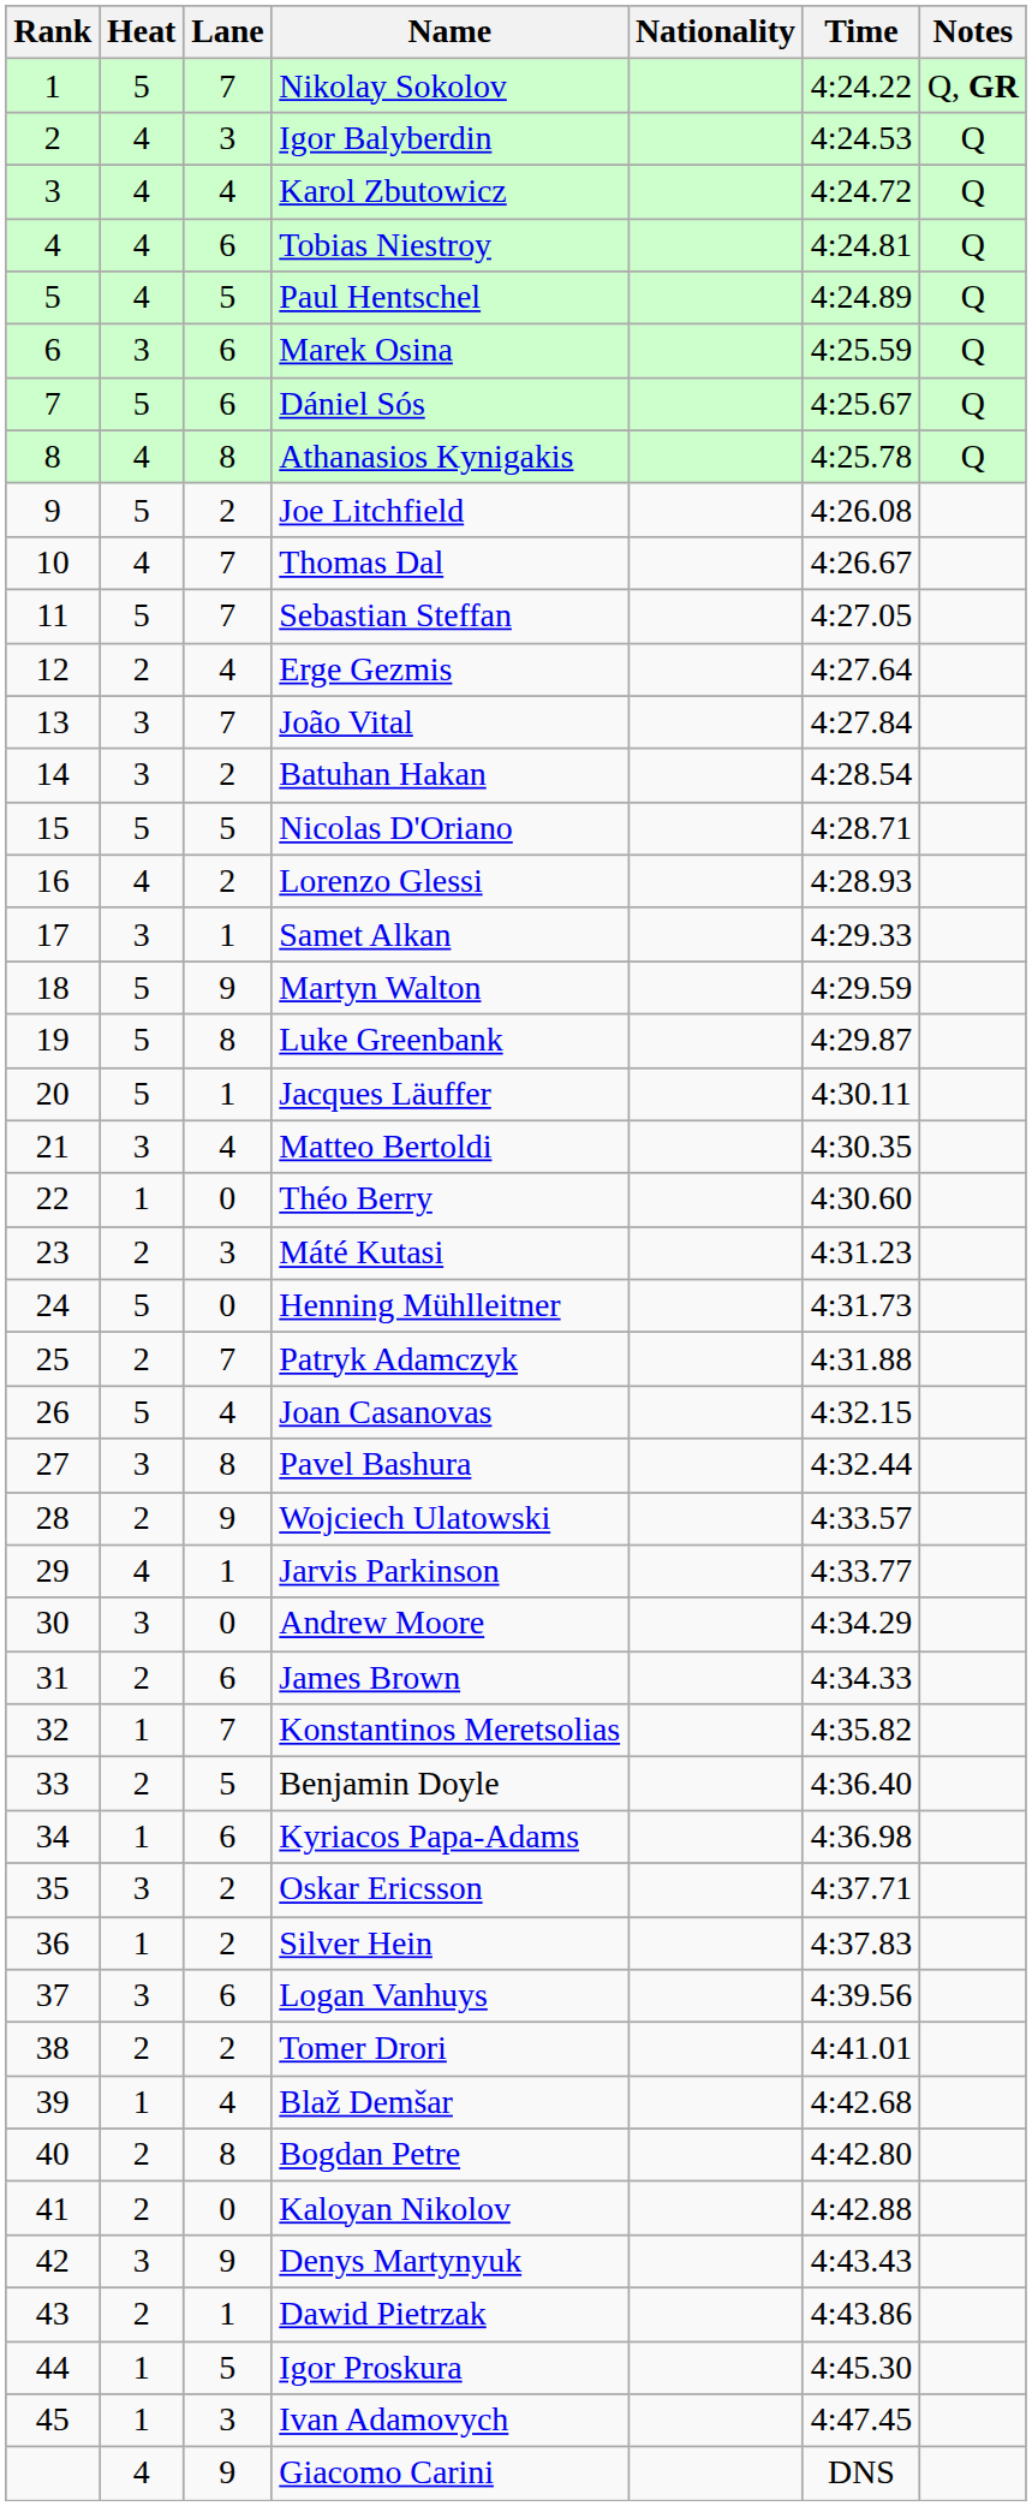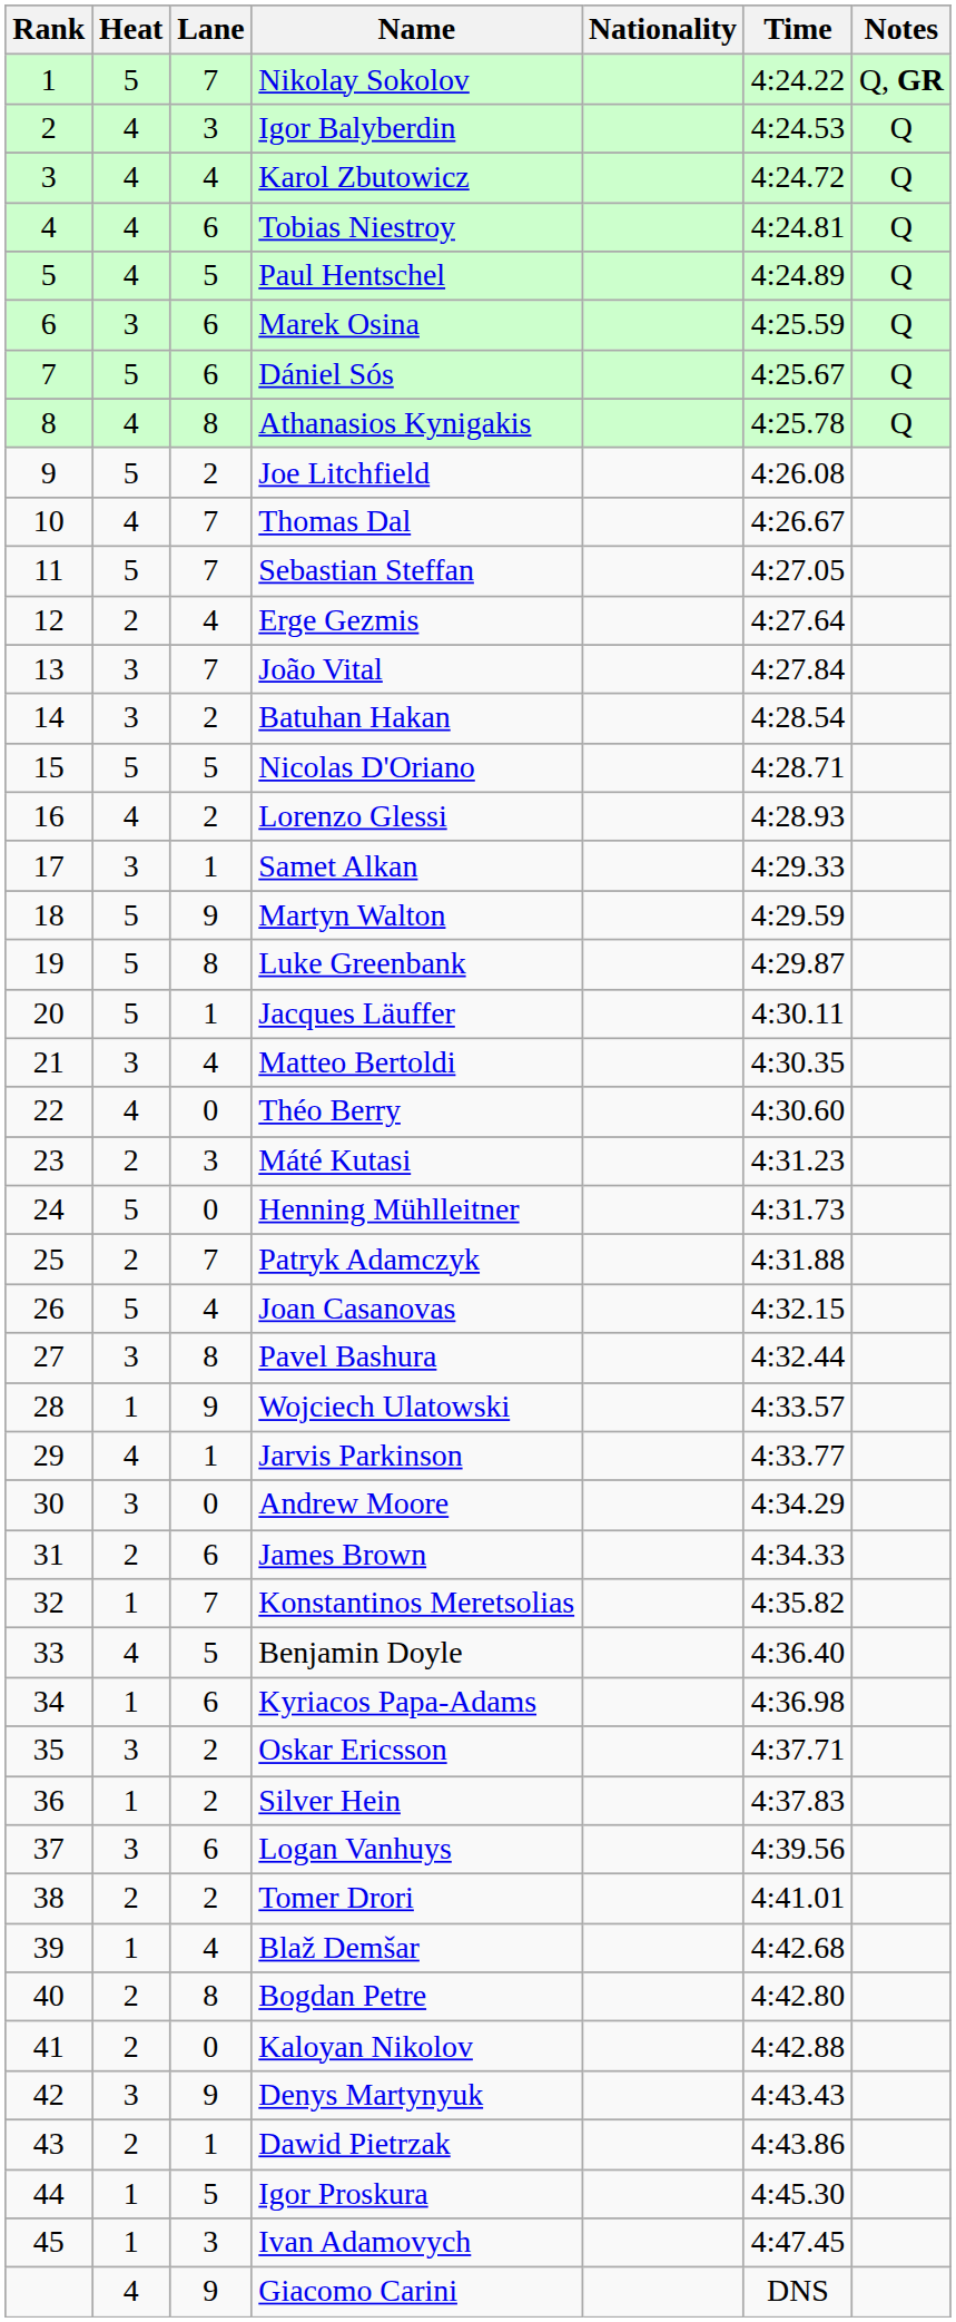 <table class="wikitable sortable" style="text-align:center">
 <tr>
 <th>Rank</th>
 <th>Heat</th>
 <th>Lane</th>
 <th>Name</th>
 <th>Nationality</th>
 <th>Time</th>
 <th>Notes</th>
 </tr>
 <tr bgcolor=ccffcc>
 <td>1</td>
 <td>5</td>
 <td>7</td>
 <td align=left><a href='#'>Nikolay Sokolov</a></td>
 <td align=left></td>
 <td>4:24.22</td>
 <td>Q, <strong>GR</strong></td>
 </tr>
 <tr bgcolor=ccffcc>
 <td>2</td>
 <td>4</td>
 <td>3</td>
 <td align=left><a href='#'>Igor Balyberdin</a></td>
 <td align=left></td>
 <td>4:24.53</td>
 <td>Q</td>
 </tr>
 <tr bgcolor=ccffcc>
 <td>3</td>
 <td>4</td>
 <td>4</td>
 <td align=left><a href='#'>Karol Zbutowicz</a></td>
 <td align=left></td>
 <td>4:24.72</td>
 <td>Q</td>
 </tr>
 <tr bgcolor=ccffcc>
 <td>4</td>
 <td>4</td>
 <td>6</td>
 <td align=left><a href='#'>Tobias Niestroy</a></td>
 <td align=left></td>
 <td>4:24.81</td>
 <td>Q</td>
 </tr>
 <tr bgcolor=ccffcc>
 <td>5</td>
 <td>4</td>
 <td>5</td>
 <td align=left><a href='#'>Paul Hentschel</a></td>
 <td align=left></td>
 <td>4:24.89</td>
 <td>Q</td>
 </tr>
 <tr bgcolor=ccffcc>
 <td>6</td>
 <td>3</td>
 <td>6</td>
 <td align=left><a href='#'>Marek Osina</a></td>
 <td align=left></td>
 <td>4:25.59</td>
 <td>Q</td>
 </tr>
 <tr bgcolor=ccffcc>
 <td>7</td>
 <td>5</td>
 <td>6</td>
 <td align=left><a href='#'>Dániel Sós</a></td>
 <td align=left></td>
 <td>4:25.67</td>
 <td>Q</td>
 </tr>
 <tr bgcolor=ccffcc>
 <td>8</td>
 <td>4</td>
 <td>8</td>
 <td align=left><a href='#'>Athanasios Kynigakis</a></td>
 <td align=left></td>
 <td>4:25.78</td>
 <td>Q</td>
 </tr>
 <tr>
 <td>9</td>
 <td>5</td>
 <td>2</td>
 <td align=left><a href='#'>Joe Litchfield</a></td>
 <td align=left></td>
 <td>4:26.08</td>
 <td></td>
 </tr>
 <tr>
 <td>10</td>
 <td>4</td>
 <td>7</td>
 <td align=left><a href='#'>Thomas Dal</a></td>
 <td align=left></td>
 <td>4:26.67</td>
 <td></td>
 </tr>
 <tr>
 <td>11</td>
 <td>5</td>
 <td>7</td>
 <td align=left><a href='#'>Sebastian Steffan</a></td>
 <td align=left></td>
 <td>4:27.05</td>
 <td></td>
 </tr>
 <tr>
 <td>12</td>
 <td>2</td>
 <td>4</td>
 <td align=left><a href='#'>Erge Gezmis</a></td>
 <td align=left></td>
 <td>4:27.64</td>
 <td></td>
 </tr>
 <tr>
 <td>13</td>
 <td>3</td>
 <td>7</td>
 <td align=left><a href='#'>João Vital</a></td>
 <td align=left></td>
 <td>4:27.84</td>
 <td></td>
 </tr>
 <tr>
 <td>14</td>
 <td>3</td>
 <td>2</td>
 <td align=left><a href='#'>Batuhan Hakan</a></td>
 <td align=left></td>
 <td>4:28.54</td>
 <td></td>
 </tr>
 <tr>
 <td>15</td>
 <td>5</td>
 <td>5</td>
 <td align=left><a href='#'>Nicolas D'Oriano</a></td>
 <td align=left></td>
 <td>4:28.71</td>
 <td></td>
 </tr>
 <tr>
 <td>16</td>
 <td>4</td>
 <td>2</td>
 <td align=left><a href='#'>Lorenzo Glessi</a></td>
 <td align=left></td>
 <td>4:28.93</td>
 <td></td>
 </tr>
 <tr>
 <td>17</td>
 <td>3</td>
 <td>1</td>
 <td align=left><a href='#'>Samet Alkan</a></td>
 <td align=left></td>
 <td>4:29.33</td>
 <td></td>
 </tr>
 <tr>
 <td>18</td>
 <td>5</td>
 <td>9</td>
 <td align=left><a href='#'>Martyn Walton</a></td>
 <td align=left></td>
 <td>4:29.59</td>
 <td></td>
 </tr>
 <tr>
 <td>19</td>
 <td>5</td>
 <td>8</td>
 <td align=left><a href='#'>Luke Greenbank</a></td>
 <td align=left></td>
 <td>4:29.87</td>
 <td></td>
 </tr>
 <tr>
 <td>20</td>
 <td>5</td>
 <td>1</td>
 <td align=left><a href='#'>Jacques Läuffer</a></td>
 <td align=left></td>
 <td>4:30.11</td>
 <td></td>
 </tr>
 <tr>
 <td>21</td>
 <td>3</td>
 <td>4</td>
 <td align=left><a href='#'>Matteo Bertoldi</a></td>
 <td align=left></td>
 <td>4:30.35</td>
 <td></td>
 </tr>
 <tr>
 <td>22</td>
-<td>1</td>
+<td>4</td>
 <td>0</td>
 <td align=left><a href='#'>Théo Berry</a></td>
 <td align=left></td>
 <td>4:30.60</td>
 <td></td>
 </tr>
 <tr>
 <td>23</td>
 <td>2</td>
 <td>3</td>
 <td align=left><a href='#'>Máté Kutasi</a></td>
 <td align=left></td>
 <td>4:31.23</td>
 <td></td>
 </tr>
 <tr>
 <td>24</td>
 <td>5</td>
 <td>0</td>
 <td align=left><a href='#'>Henning Mühlleitner</a></td>
 <td align=left></td>
 <td>4:31.73</td>
 <td></td>
 </tr>
 <tr>
 <td>25</td>
 <td>2</td>
 <td>7</td>
 <td align=left><a href='#'>Patryk Adamczyk</a></td>
 <td align=left></td>
 <td>4:31.88</td>
 <td></td>
 </tr>
 <tr>
 <td>26</td>
 <td>5</td>
 <td>4</td>
 <td align=left><a href='#'>Joan Casanovas</a></td>
 <td align=left></td>
 <td>4:32.15</td>
 <td></td>
 </tr>
 <tr>
 <td>27</td>
 <td>3</td>
 <td>8</td>
 <td align=left><a href='#'>Pavel Bashura</a></td>
 <td align=left></td>
 <td>4:32.44</td>
 <td></td>
 </tr>
 <tr>
 <td>28</td>
-<td>2</td>
+<td>1</td>
 <td>9</td>
 <td align=left><a href='#'>Wojciech Ulatowski</a></td>
 <td align=left></td>
 <td>4:33.57</td>
 <td></td>
 </tr>
 <tr>
 <td>29</td>
 <td>4</td>
 <td>1</td>
 <td align=left><a href='#'>Jarvis Parkinson</a></td>
 <td align=left></td>
 <td>4:33.77</td>
 <td></td>
 </tr>
 <tr>
 <td>30</td>
 <td>3</td>
 <td>0</td>
 <td align=left><a href='#'>Andrew Moore</a></td>
 <td align=left></td>
 <td>4:34.29</td>
 <td></td>
 </tr>
 <tr>
 <td>31</td>
 <td>2</td>
 <td>6</td>
 <td align=left><a href='#'>James Brown</a></td>
 <td align=left></td>
 <td>4:34.33</td>
 <td></td>
 </tr>
 <tr>
 <td>32</td>
 <td>1</td>
 <td>7</td>
 <td align=left><a href='#'>Konstantinos Meretsolias</a></td>
 <td align=left></td>
 <td>4:35.82</td>
 <td></td>
 </tr>
 <tr>
 <td>33</td>
-<td>2</td>
+<td>4</td>
 <td>5</td>
 <td align=left>Benjamin Doyle</td>
 <td align=left></td>
 <td>4:36.40</td>
 <td></td>
 </tr>
 <tr>
 <td>34</td>
 <td>1</td>
 <td>6</td>
 <td align=left><a href='#'>Kyriacos Papa-Adams</a></td>
 <td align=left></td>
 <td>4:36.98</td>
 <td></td>
 </tr>
 <tr>
 <td>35</td>
 <td>3</td>
 <td>2</td>
 <td align=left><a href='#'>Oskar Ericsson</a></td>
 <td align=left></td>
 <td>4:37.71</td>
 <td></td>
 </tr>
 <tr>
 <td>36</td>
 <td>1</td>
 <td>2</td>
 <td align=left><a href='#'>Silver Hein</a></td>
 <td align=left></td>
 <td>4:37.83</td>
 <td></td>
 </tr>
 <tr>
 <td>37</td>
 <td>3</td>
 <td>6</td>
 <td align=left><a href='#'>Logan Vanhuys</a></td>
 <td align=left></td>
 <td>4:39.56</td>
 <td></td>
 </tr>
 <tr>
 <td>38</td>
 <td>2</td>
 <td>2</td>
 <td align=left><a href='#'>Tomer Drori</a></td>
 <td align=left></td>
 <td>4:41.01</td>
 <td></td>
 </tr>
 <tr>
 <td>39</td>
 <td>1</td>
 <td>4</td>
 <td align=left><a href='#'>Blaž Demšar</a></td>
 <td align=left></td>
 <td>4:42.68</td>
 <td></td>
 </tr>
 <tr>
 <td>40</td>
 <td>2</td>
 <td>8</td>
 <td align=left><a href='#'>Bogdan Petre</a></td>
 <td align=left></td>
 <td>4:42.80</td>
 <td></td>
 </tr>
 <tr>
 <td>41</td>
 <td>2</td>
 <td>0</td>
 <td align=left><a href='#'>Kaloyan Nikolov</a></td>
 <td align=left></td>
 <td>4:42.88</td>
 <td></td>
 </tr>
 <tr>
 <td>42</td>
 <td>3</td>
 <td>9</td>
 <td align=left><a href='#'>Denys Martynyuk</a></td>
 <td align=left></td>
 <td>4:43.43</td>
 <td></td>
 </tr>
 <tr>
 <td>43</td>
 <td>2</td>
 <td>1</td>
 <td align=left><a href='#'>Dawid Pietrzak</a></td>
 <td align=left></td>
 <td>4:43.86</td>
 <td></td>
 </tr>
 <tr>
 <td>44</td>
 <td>1</td>
 <td>5</td>
 <td align=left><a href='#'>Igor Proskura</a></td>
 <td align=left></td>
 <td>4:45.30</td>
 <td></td>
 </tr>
 <tr>
 <td>45</td>
 <td>1</td>
 <td>3</td>
 <td align=left><a href='#'>Ivan Adamovych</a></td>
 <td align=left></td>
 <td>4:47.45</td>
 <td></td>
 </tr>
 <tr>
 <td></td>
 <td>4</td>
 <td>9</td>
 <td align=left><a href='#'>Giacomo Carini</a></td>
 <td align=left></td>
 <td>DNS</td>
 <td></td>
 </tr>
 </table>
